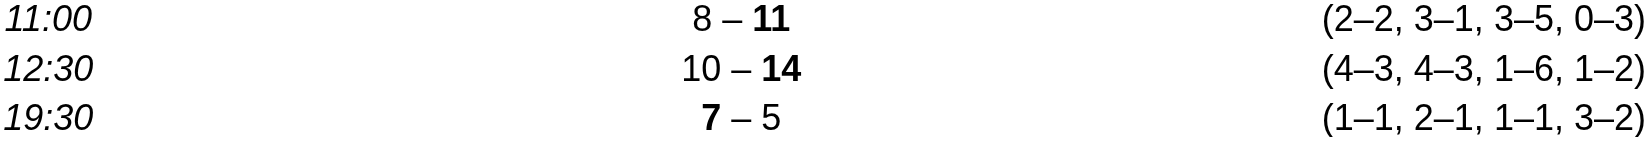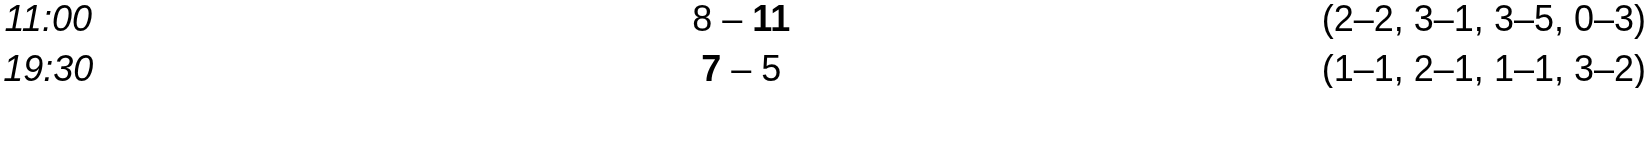 <table style="text-align:center">
 <tr>
 <th width=100></th>
 <th width=200></th>
 <th width=100></th>
 <th width=200></th>
 </tr>
 <tr>
 <td><em>11:00</em></td>
 <td align=right><strong></strong></td>
 <td>8 – <strong>11</strong></td>
 <td align=left></td>
 <td>(2–2, 3–1, 3–5, 0–3)</td>
 </tr>
 <tr>
-<td><em>12:30</em></td>
-<td align=right></td>
-<td>10 – <strong>14</strong></td>
-<td align=left><strong></strong></td>
-<td>(4–3, 4–3, 1–6, 1–2)</td>
-</tr>
-<tr>
 <td><em>19:30</em></td>
 <td align=right></td>
 <td><strong>7</strong> – 5</td>
 <td align=left><strong></strong></td>
 <td>(1–1, 2–1, 1–1, 3–2)</td>
 </tr>
 </table>
